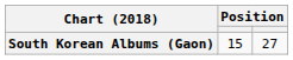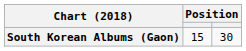 <table class="wikitable plainrowheaders" style="text-align:center">
 <tr>
 <th scope="col" rowspan="2">Chart (2018)</th>
 <th scope="col" colspan="2">Position</th>
 </tr>
 <tr>
 <th></th>
 <th></th>
 </tr>
 <tr>
 <th scope="row">South Korean Albums (Gaon)</th>
 <td>15</td>
-<td>27</td>
+<td>30</td>
 </tr>
 </table>
